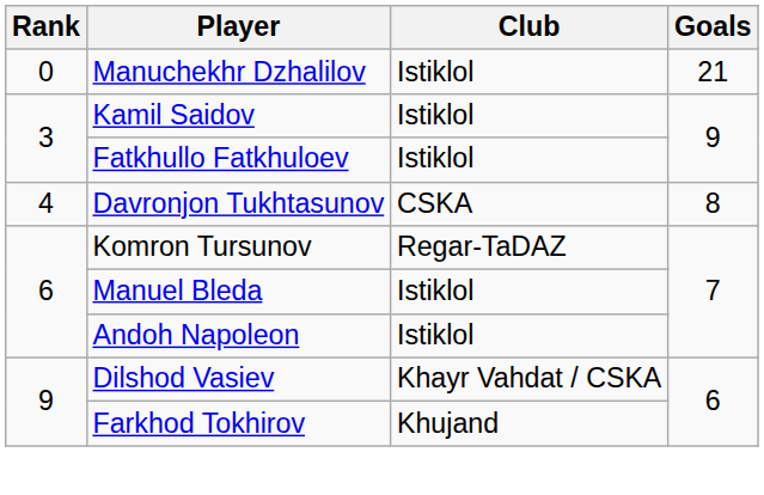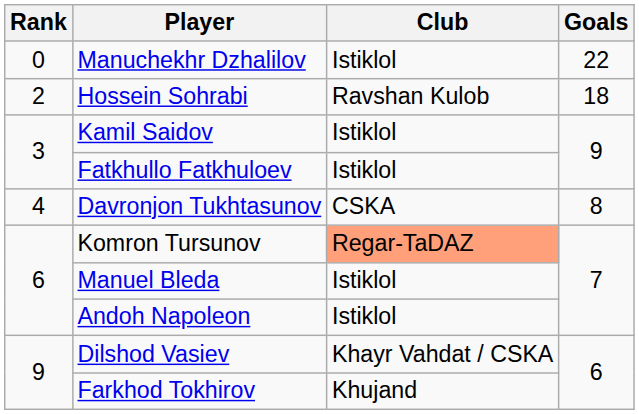 <table class="wikitable" style="text-align:center">
 <tr>
 <th>Rank</th>
 <th>Player</th>
 <th>Club</th>
 <th>Goals</th>
 </tr>
 <tr>
 <td rowspan="1">0</td>
 <td align="left"> <a href='#'>Manuchekhr Dzhalilov</a></td>
 <td align="left">Istiklol</td>
-<td rowspan="1">21</td>
+<td rowspan="1">22</td>
+</tr>
+<tr>
+<td rowspan="1">2</td>
+<td align="left"> <a href='#'>Hossein Sohrabi</a></td>
+<td align="left">Ravshan Kulob</td>
+<td rowspan="1">18</td>
 </tr>
 <tr>
 <td rowspan="2">3</td>
 <td align="left"> <a href='#'>Kamil Saidov</a></td>
 <td align="left">Istiklol</td>
 <td rowspan="2">9</td>
 </tr>
 <tr>
 <td align="left"> <a href='#'>Fatkhullo Fatkhuloev</a></td>
 <td align="left">Istiklol</td>
 </tr>
 <tr>
 <td rowspan="1">4</td>
 <td align="left"> <a href='#'>Davronjon Tukhtasunov</a></td>
 <td align="left">CSKA</td>
 <td rowspan="1">8</td>
 </tr>
 <tr>
 <td rowspan="3">6</td>
 <td align="left"> Komron Tursunov</td>
-<td align="left">Regar-TaDAZ</td>
+<td align="left" style="background: lightsalmon;">Regar-TaDAZ</td>
 <td rowspan="3">7</td>
 </tr>
 <tr>
 <td align="left"> <a href='#'>Manuel Bleda</a></td>
 <td align="left">Istiklol</td>
 </tr>
 <tr>
 <td align="left"> <a href='#'>Andoh Napoleon</a></td>
 <td align="left">Istiklol</td>
 </tr>
 <tr>
 <td rowspan="2">9</td>
 <td align="left"> <a href='#'>Dilshod Vasiev</a></td>
 <td align="left">Khayr Vahdat / CSKA</td>
 <td rowspan="2">6</td>
 </tr>
 <tr>
 <td align="left"> <a href='#'>Farkhod Tokhirov</a></td>
 <td align="left">Khujand</td>
 </tr>
 </table>
